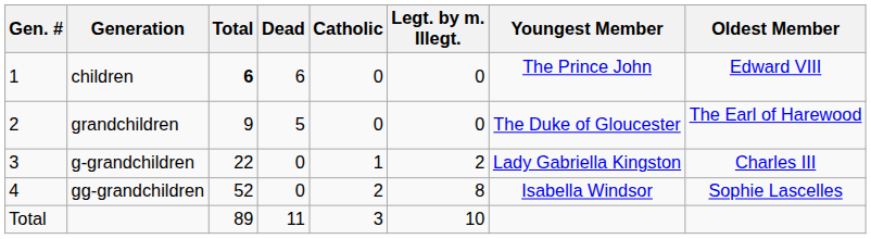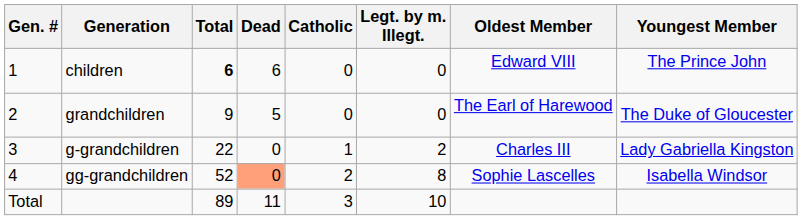 <table class="wikitable" style="margin:1em auto 1em auto;">
 <tr>
 <th>Gen. #</th>
 <th>Generation</th>
 <th>Total</th>
 <th>Dead</th>
 <th>Catholic</th>
 <th>Legt. by m.<br>Illegt.</th>
+<th style="text-align:center;">Oldest Member</th>
 <th style="text-align:center;">Youngest Member</th>
-<th style="text-align:center;">Oldest Member</th>
 </tr>
 <tr>
 <td>1</td>
 <td>children</td>
 <td style="text-align:right;"><strong>6</strong></td>
 <td style="text-align:right;">6</td>
 <td style="text-align:right;">0</td>
 <td style="text-align:right;">0</td>
+<td style="text-align:center;"><a href='#'>Edward VIII</a><br><br></td>
 <td style="text-align:center;"><a href='#'>The Prince John</a><br><br></td>
-<td style="text-align:center;"><a href='#'>Edward VIII</a><br><br></td>
 </tr>
 <tr>
 <td>2</td>
 <td>grandchildren</td>
 <td style="text-align:right;">9</td>
 <td style="text-align:right;">5</td>
 <td style="text-align:right;">0</td>
 <td style="text-align:right;">0</td>
+<td style="text-align:center;"><a href='#'>The Earl of Harewood</a><br><br></td>
 <td style="text-align:center;"><a href='#'>The Duke of Gloucester</a><br></td>
-<td style="text-align:center;"><a href='#'>The Earl of Harewood</a><br><br></td>
 </tr>
 <tr>
 <td>3</td>
 <td>g-grandchildren</td>
 <td style="text-align:right;">22</td>
 <td style="text-align:right;">0</td>
 <td style="text-align:right;">1</td>
 <td style="text-align:right;">2</td>
+<td style="text-align:center;"><a href='#'>Charles III</a><br></td>
 <td style="text-align:center;"><a href='#'>Lady Gabriella Kingston</a><br></td>
-<td style="text-align:center;"><a href='#'>Charles III</a><br></td>
 </tr>
 <tr>
 <td>4</td>
 <td>gg-grandchildren</td>
 <td style="text-align:right;">52</td>
-<td style="text-align:right;">0</td>
+<td style="background: lightsalmon; text-align:right;">0</td>
 <td style="text-align:right;">2</td>
 <td style="text-align:right;">8</td>
+<td style="text-align:center;"><a href='#'>Sophie Lascelles</a><br></td>
 <td style="text-align:center;"><a href='#'>Isabella Windsor</a><br></td>
-<td style="text-align:center;"><a href='#'>Sophie Lascelles</a><br></td>
 </tr>
 <tr>
 <td>Total</td>
 <td style="text-align:right;"></td>
 <td style="text-align:right;">89</td>
 <td style="text-align:right;">11</td>
 <td style="text-align:right;">3</td>
 <td style="text-align:right;">10</td>
 <td></td>
 <td></td>
 </tr>
 </table>
